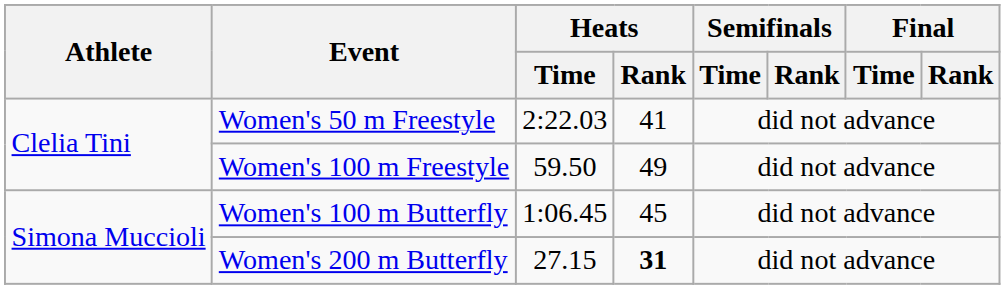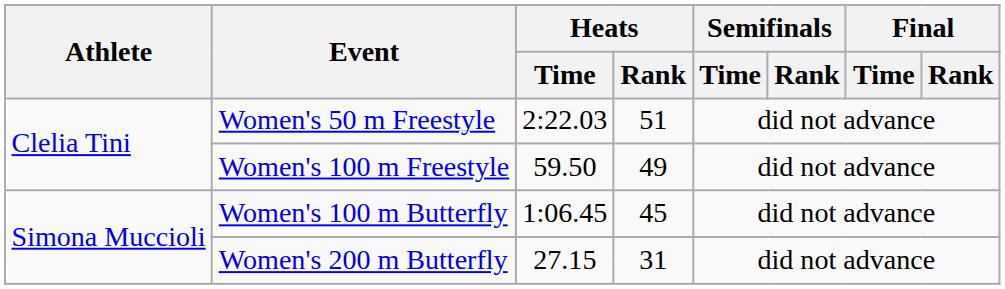 <table class=wikitable style="font-size:90%">
 <tr>
 <th rowspan="2">Athlete</th>
 <th rowspan="2">Event</th>
 <th colspan="2">Heats</th>
 <th colspan="2">Semifinals</th>
 <th colspan="2">Final</th>
 </tr>
 <tr>
 <th>Time</th>
 <th>Rank</th>
 <th>Time</th>
 <th>Rank</th>
 <th>Time</th>
 <th>Rank</th>
 </tr>
 <tr>
 <td rowspan="2"><a href='#'>Clelia Tini</a></td>
 <td><a href='#'>Women's 50 m Freestyle</a></td>
 <td align=center>2:22.03</td>
-<td align=center>41</td>
+<td align=center>51</td>
 <td align=center colspan=4>did not advance</td>
 </tr>
 <tr>
 <td><a href='#'>Women's 100 m Freestyle</a></td>
 <td align=center>59.50</td>
 <td align=center>49</td>
 <td align=center colspan=4>did not advance</td>
 </tr>
 <tr>
 <td rowspan="2"><a href='#'>Simona Muccioli</a></td>
 <td><a href='#'>Women's 100 m Butterfly</a></td>
 <td align=center>1:06.45</td>
 <td align=center>45</td>
 <td align=center colspan=4>did not advance</td>
 </tr>
 <tr>
 <td><a href='#'>Women's 200 m Butterfly</a></td>
 <td align=center>27.15</td>
-<td align=center><strong>31</strong></td>
+<td align=center>31</td>
 <td align=center colspan=4>did not advance</td>
 </tr>
 </table>
